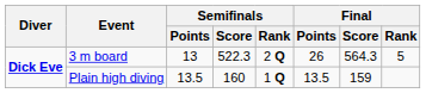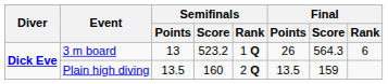 <table class=wikitable style="font-size:90%">
 <tr>
 <th rowspan=2>Diver</th>
 <th rowspan=2>Event</th>
 <th colspan=3>Semifinals</th>
 <th colspan=3>Final</th>
 </tr>
 <tr>
 <th>Points</th>
 <th>Score</th>
 <th>Rank</th>
 <th>Points</th>
 <th>Score</th>
 <th>Rank</th>
 </tr>
 <tr>
 <td rowspan=2><strong><a href='#'>Dick Eve</a></strong></td>
 <td><a href='#'>3 m board</a></td>
 <td align=center>13</td>
-<td align=center>522.3</td>
-<td align=center>2 <strong>Q</strong></td>
+<td align=center>523.2</td>
+<td align=center>1 <strong>Q</strong></td>
 <td align=center>26</td>
 <td align=center>564.3</td>
-<td align=center>5</td>
+<td align=center>6</td>
 </tr>
 <tr>
 <td><a href='#'>Plain high diving</a></td>
 <td align=center>13.5</td>
 <td align=center>160</td>
-<td align=center>1 <strong>Q</strong></td>
+<td align=center>2 <strong>Q</strong></td>
 <td align=center>13.5</td>
 <td align=center>159</td>
 <td align=center></td>
 </tr>
 </table>
